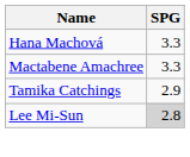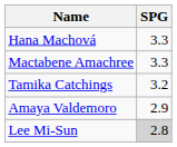 <table class=wikitable>
 <tr>
 <th>Name</th>
 <th>SPG</th>
 </tr>
 <tr>
 <td> <a href='#'>Hana Machová</a></td>
 <td align=right>3.3</td>
 </tr>
 <tr>
 <td> <a href='#'>Mactabene Amachree</a></td>
 <td align=right>3.3</td>
 </tr>
 <tr>
 <td> <a href='#'>Tamika Catchings</a></td>
+<td align=right>3.2</td>
+</tr>
+<tr>
+<td> <a href='#'>Amaya Valdemoro</a></td>
 <td align=right>2.9</td>
 </tr>
 <tr>
 <td> <a href='#'>Lee Mi-Sun</a></td>
 <td align=right style="background: lightgrey;">2.8</td>
 </tr>
 </table>
